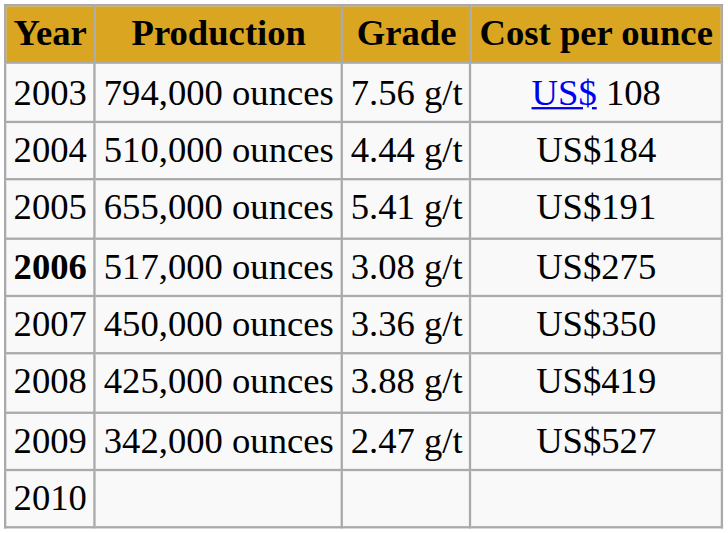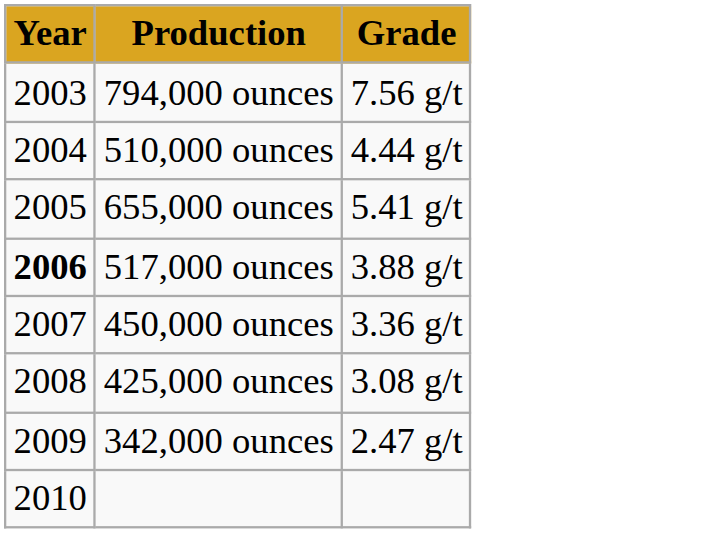 <table class="wikitable">
 <tr align="center" bgcolor="#DAA520">
 <td><strong>Year</strong></td>
 <td><strong>Production</strong></td>
 <td><strong>Grade</strong></td>
-<td><strong>Cost per ounce</strong></td>
 </tr>
 <tr align="center">
 <td>2003</td>
 <td>794,000 ounces</td>
 <td>7.56 g/t</td>
-<td><a href='#'>US$</a> 108</td>
 </tr>
 <tr align="center">
 <td>2004</td>
 <td>510,000 ounces</td>
 <td>4.44 g/t</td>
-<td>US$184</td>
 </tr>
 <tr align="center">
 <td>2005</td>
 <td>655,000 ounces</td>
 <td>5.41 g/t</td>
-<td>US$191</td>
 </tr>
 <tr align="center">
 <td><strong>2006</strong></td>
 <td>517,000 ounces</td>
-<td>3.08 g/t</td>
-<td>US$275</td>
+<td>3.88 g/t</td>
 </tr>
 <tr align="center">
 <td>2007</td>
 <td>450,000 ounces</td>
 <td>3.36 g/t</td>
-<td>US$350</td>
 </tr>
 <tr align="center">
 <td>2008</td>
 <td>425,000 ounces</td>
-<td>3.88 g/t</td>
-<td>US$419</td>
+<td>3.08 g/t</td>
 </tr>
 <tr align="center">
 <td>2009</td>
 <td>342,000 ounces</td>
 <td>2.47 g/t</td>
-<td>US$527</td>
 </tr>
 <tr align="center">
 <td>2010</td>
 <td></td>
 <td></td>
-<td></td>
 </tr>
 </table>
